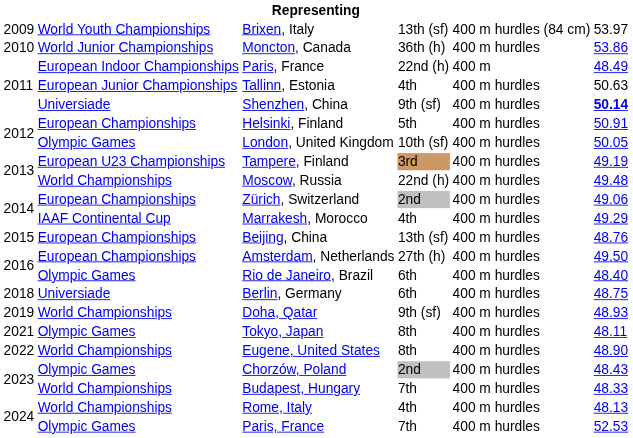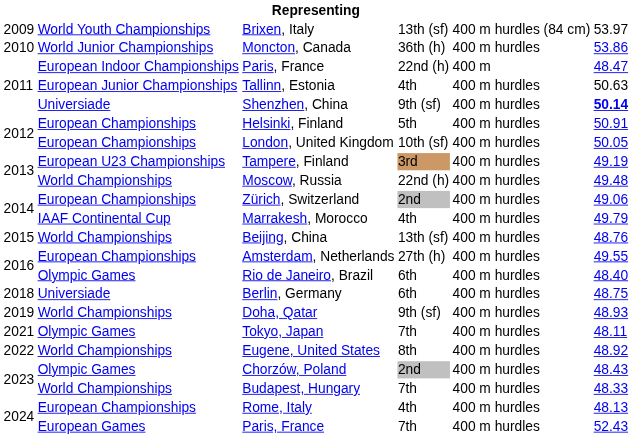 <table>
 <tr>
 <th colspan="6">Representing </th>
 </tr>
 <tr>
 <td>2009</td>
 <td><a href='#'>World Youth Championships</a></td>
 <td><a href='#'>Brixen</a>, Italy</td>
 <td>13th (sf)</td>
 <td>400 m hurdles (84 cm)</td>
 <td>53.97</td>
 </tr>
 <tr>
 <td>2010</td>
 <td><a href='#'>World Junior Championships</a></td>
 <td><a href='#'>Moncton</a>, Canada</td>
 <td>36th (h)</td>
 <td>400 m hurdles</td>
 <td><a href='#'>53.86</a></td>
 </tr>
 <tr>
 <td rowspan=3>2011</td>
 <td><a href='#'>European Indoor Championships</a></td>
 <td><a href='#'>Paris</a>, France</td>
 <td>22nd (h)</td>
 <td>400 m</td>
-<td><a href='#'>48.49</a></td>
+<td><a href='#'>48.47</a></td>
 </tr>
 <tr>
 <td><a href='#'>European Junior Championships</a></td>
 <td><a href='#'>Tallinn</a>, Estonia</td>
 <td>4th</td>
 <td>400 m hurdles</td>
 <td>50.63</td>
 </tr>
 <tr>
 <td><a href='#'>Universiade</a></td>
 <td><a href='#'>Shenzhen</a>, China</td>
 <td>9th (sf)</td>
 <td>400 m hurdles</td>
 <td><strong><a href='#'>50.14</a></strong></td>
 </tr>
 <tr>
 <td rowspan=2>2012</td>
 <td><a href='#'>European Championships</a></td>
 <td><a href='#'>Helsinki</a>, Finland</td>
 <td>5th</td>
 <td>400 m hurdles</td>
 <td><a href='#'>50.91</a></td>
 </tr>
 <tr>
-<td><a href='#'>Olympic Games</a></td>
+<td><a href='#'>European Championships</a></td>
 <td><a href='#'>London</a>, United Kingdom</td>
 <td>10th (sf)</td>
 <td>400 m hurdles</td>
 <td><a href='#'>50.05</a></td>
 </tr>
 <tr>
 <td rowspan=2>2013</td>
 <td><a href='#'>European U23 Championships</a></td>
 <td><a href='#'>Tampere</a>, Finland</td>
 <td bgcolor=cc9966>3rd</td>
 <td>400 m hurdles</td>
 <td><a href='#'>49.19</a></td>
 </tr>
 <tr>
 <td><a href='#'>World Championships</a></td>
 <td><a href='#'>Moscow</a>, Russia</td>
 <td>22nd (h)</td>
 <td>400 m hurdles</td>
 <td><a href='#'>49.48</a></td>
 </tr>
 <tr>
 <td rowspan=2>2014</td>
 <td><a href='#'>European Championships</a></td>
 <td><a href='#'>Zürich</a>, Switzerland</td>
 <td bgcolor="silver">2nd</td>
 <td>400 m hurdles</td>
 <td><a href='#'>49.06</a></td>
 </tr>
 <tr>
 <td><a href='#'>IAAF Continental Cup</a></td>
 <td><a href='#'>Marrakesh</a>, Morocco</td>
 <td>4th</td>
 <td>400 m hurdles</td>
-<td><a href='#'>49.29</a></td>
+<td><a href='#'>49.79</a></td>
 </tr>
 <tr>
 <td>2015</td>
-<td><a href='#'>European Championships</a></td>
+<td><a href='#'>World Championships</a></td>
 <td><a href='#'>Beijing</a>, China</td>
 <td>13th (sf)</td>
 <td>400 m hurdles</td>
 <td><a href='#'>48.76</a></td>
 </tr>
 <tr>
 <td rowspan=2>2016</td>
 <td><a href='#'>European Championships</a></td>
 <td><a href='#'>Amsterdam</a>, Netherlands</td>
 <td>27th (h)</td>
 <td>400 m hurdles</td>
-<td><a href='#'>49.50</a></td>
+<td><a href='#'>49.55</a></td>
 </tr>
 <tr>
 <td><a href='#'>Olympic Games</a></td>
 <td><a href='#'>Rio de Janeiro</a>, Brazil</td>
 <td>6th</td>
 <td>400 m hurdles</td>
 <td><a href='#'>48.40</a></td>
 </tr>
 <tr>
 <td>2018</td>
 <td><a href='#'>Universiade</a></td>
 <td><a href='#'>Berlin</a>, Germany</td>
 <td>6th</td>
 <td>400 m hurdles</td>
 <td><a href='#'>48.75</a></td>
 </tr>
 <tr>
 <td>2019</td>
 <td><a href='#'>World Championships</a></td>
 <td><a href='#'>Doha, Qatar</a></td>
 <td>9th (sf)</td>
 <td>400 m hurdles</td>
 <td><a href='#'>48.93</a></td>
 </tr>
 <tr>
 <td>2021</td>
 <td><a href='#'>Olympic Games</a></td>
 <td><a href='#'>Tokyo, Japan</a></td>
-<td>8th</td>
+<td>7th</td>
 <td>400 m hurdles</td>
 <td><a href='#'>48.11</a></td>
 </tr>
 <tr>
 <td>2022</td>
 <td><a href='#'>World Championships</a></td>
 <td><a href='#'>Eugene, United States</a></td>
 <td>8th</td>
 <td>400 m hurdles</td>
-<td><a href='#'>48.90</a></td>
+<td><a href='#'>48.92</a></td>
 </tr>
 <tr>
 <td rowspan=2>2023</td>
 <td><a href='#'>Olympic Games</a></td>
 <td><a href='#'>Chorzów, Poland</a></td>
 <td bgcolor="silver">2nd</td>
 <td>400 m hurdles</td>
 <td><a href='#'>48.43</a></td>
 </tr>
 <tr>
 <td><a href='#'>World Championships</a></td>
 <td><a href='#'>Budapest, Hungary</a></td>
 <td>7th</td>
 <td>400 m hurdles</td>
 <td><a href='#'>48.33</a></td>
 </tr>
 <tr>
 <td rowspan=2>2024</td>
-<td><a href='#'>World Championships</a></td>
+<td><a href='#'>European Championships</a></td>
 <td><a href='#'>Rome, Italy</a></td>
 <td>4th</td>
 <td>400 m hurdles</td>
 <td><a href='#'>48.13</a></td>
 </tr>
 <tr>
-<td><a href='#'>Olympic Games</a></td>
+<td><a href='#'>European Games</a></td>
 <td><a href='#'>Paris, France</a></td>
 <td>7th</td>
 <td>400 m hurdles</td>
-<td><a href='#'>52.53</a></td>
+<td><a href='#'>52.43</a></td>
 </tr>
 </table>
